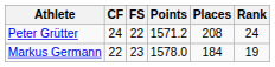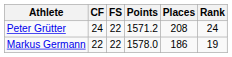 <table class="wikitable" border="1" style="font-size:90%">
 <tr>
 <th>Athlete</th>
 <th>CF</th>
 <th>FS</th>
 <th>Points</th>
 <th>Places</th>
 <th>Rank</th>
 </tr>
 <tr align=center>
 <td align=left><a href='#'>Peter Grütter</a></td>
 <td>24</td>
 <td>22</td>
 <td>1571.2</td>
 <td>208</td>
 <td>24</td>
 </tr>
 <tr align=center>
 <td align=left><a href='#'>Markus Germann</a></td>
 <td>22</td>
-<td>23</td>
+<td>22</td>
 <td>1578.0</td>
-<td>184</td>
+<td>186</td>
 <td>19</td>
 </tr>
 </table>
